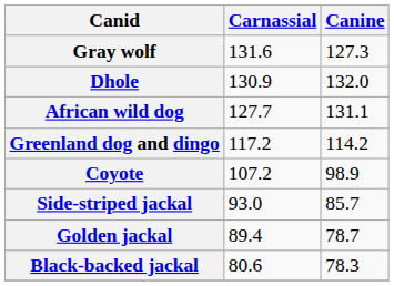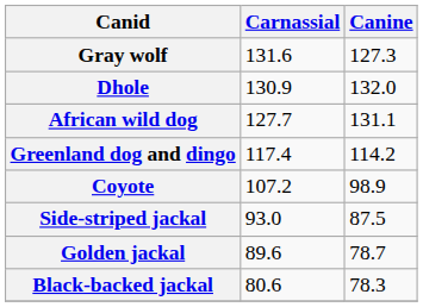 <table class="wikitable sortable">
 <tr>
 <th scope="col">Canid</th>
 <th scope="col"><a href='#'>Carnassial</a></th>
 <th scope="col"><a href='#'>Canine</a></th>
 </tr>
 <tr>
 <th scope="row">Gray wolf</th>
 <td>131.6</td>
 <td>127.3</td>
 </tr>
 <tr>
 <th scope="row"><a href='#'>Dhole</a></th>
 <td>130.9</td>
 <td>132.0</td>
 </tr>
 <tr>
 <th scope="row"><a href='#'>African wild dog</a></th>
 <td>127.7</td>
 <td>131.1</td>
 </tr>
 <tr>
 <th scope="row"><a href='#'>Greenland dog</a> and <a href='#'>dingo</a></th>
-<td>117.2</td>
+<td>117.4</td>
 <td>114.2</td>
 </tr>
 <tr>
 <th scope="row"><a href='#'>Coyote</a></th>
 <td>107.2</td>
 <td>98.9</td>
 </tr>
 <tr>
 <th scope="row"><a href='#'>Side-striped jackal</a></th>
 <td>93.0</td>
-<td>85.7</td>
+<td>87.5</td>
 </tr>
 <tr>
 <th scope="row"><a href='#'>Golden jackal</a></th>
-<td>89.4</td>
+<td>89.6</td>
 <td>78.7</td>
 </tr>
 <tr>
 <th scope="row"><a href='#'>Black-backed jackal</a></th>
 <td>80.6</td>
 <td>78.3</td>
 </tr>
 <tr>
 </tr>
 </table>
